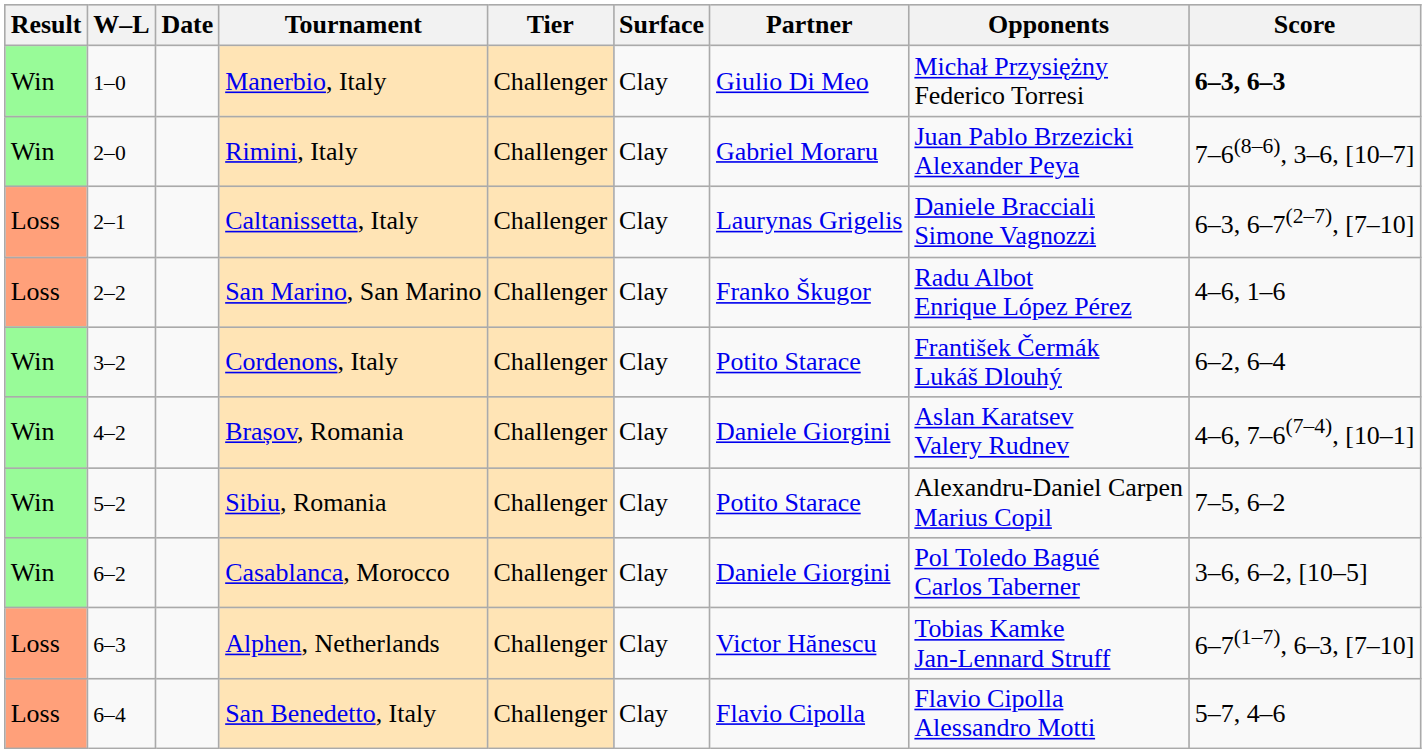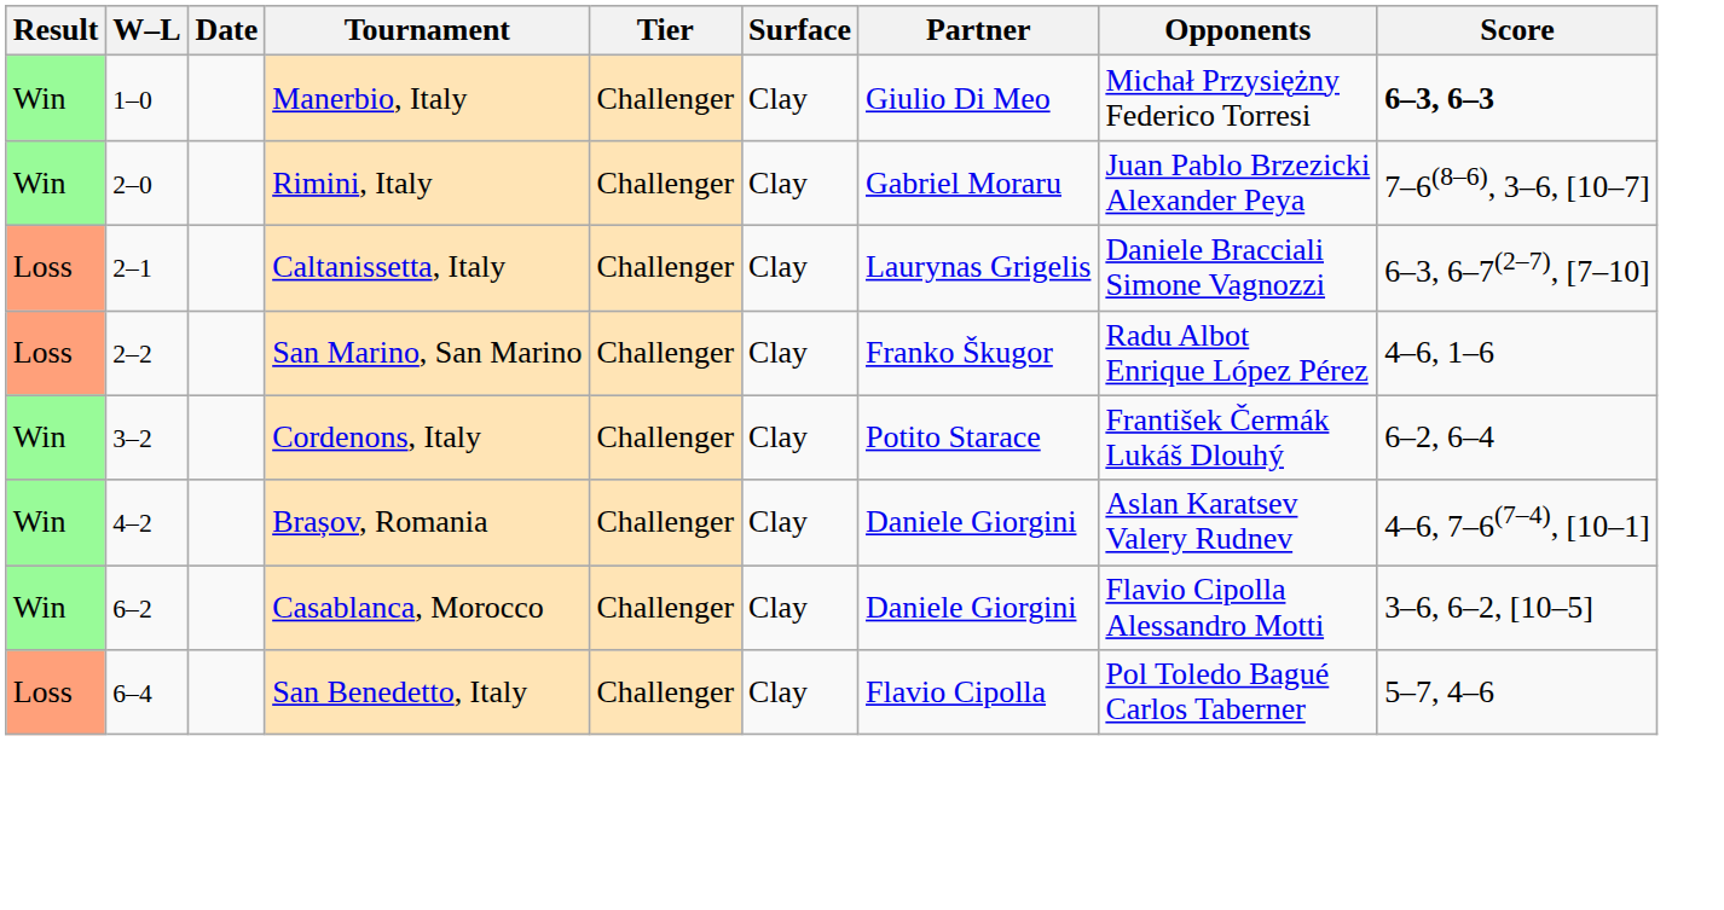 <table class="sortable wikitable">
 <tr>
 <th>Result</th>
 <th class="unsortable">W–L</th>
 <th>Date</th>
 <th>Tournament</th>
 <th>Tier</th>
 <th>Surface</th>
 <th>Partner</th>
 <th>Opponents</th>
 <th class="unsortable">Score</th>
 </tr>
 <tr>
 <td style="background:#98fb98;">Win</td>
 <td><small>1–0</small></td>
 <td></td>
 <td style="background:moccasin;"><a href='#'>Manerbio</a>, Italy</td>
 <td style="background:moccasin;">Challenger</td>
 <td>Clay</td>
 <td> <a href='#'>Giulio Di Meo</a></td>
 <td> <a href='#'>Michał Przysiężny</a> <br>  Federico Torresi</td>
 <td><strong>6–3, 6–3</strong></td>
 </tr>
 <tr>
 <td style="background:#98fb98;">Win</td>
 <td><small>2–0</small></td>
 <td></td>
 <td style="background:moccasin;"><a href='#'>Rimini</a>, Italy</td>
 <td style="background:moccasin;">Challenger</td>
 <td>Clay</td>
 <td> <a href='#'>Gabriel Moraru</a></td>
 <td> <a href='#'>Juan Pablo Brzezicki</a> <br>  <a href='#'>Alexander Peya</a></td>
 <td>7–6<sup>(8–6)</sup>, 3–6, [10–7]</td>
 </tr>
 <tr>
 <td style="background:#ffa07a;">Loss</td>
 <td><small>2–1</small></td>
 <td></td>
 <td style="background:moccasin;"><a href='#'>Caltanissetta</a>, Italy</td>
 <td style="background:moccasin;">Challenger</td>
 <td>Clay</td>
 <td> <a href='#'>Laurynas Grigelis</a></td>
 <td> <a href='#'>Daniele Bracciali</a> <br>  <a href='#'>Simone Vagnozzi</a></td>
 <td>6–3, 6–7<sup>(2–7)</sup>, [7–10]</td>
 </tr>
 <tr>
 <td style="background:#ffa07a;">Loss</td>
 <td><small>2–2</small></td>
 <td></td>
 <td style="background:moccasin;"><a href='#'>San Marino</a>, San Marino</td>
 <td style="background:moccasin;">Challenger</td>
 <td>Clay</td>
 <td> <a href='#'>Franko Škugor</a></td>
 <td> <a href='#'>Radu Albot</a> <br>  <a href='#'>Enrique López Pérez</a></td>
 <td>4–6, 1–6</td>
 </tr>
 <tr>
 <td style="background:#98fb98;">Win</td>
 <td><small>3–2</small></td>
 <td></td>
 <td style="background:moccasin;"><a href='#'>Cordenons</a>, Italy</td>
 <td style="background:moccasin;">Challenger</td>
 <td>Clay</td>
 <td> <a href='#'>Potito Starace</a></td>
 <td> <a href='#'>František Čermák</a> <br>  <a href='#'>Lukáš Dlouhý</a></td>
 <td>6–2, 6–4</td>
 </tr>
 <tr>
 <td style="background:#98fb98;">Win</td>
 <td><small>4–2</small></td>
 <td></td>
 <td style="background:moccasin;"><a href='#'>Brașov</a>, Romania</td>
 <td style="background:moccasin;">Challenger</td>
 <td>Clay</td>
 <td> <a href='#'>Daniele Giorgini</a></td>
 <td> <a href='#'>Aslan Karatsev</a> <br>  <a href='#'>Valery Rudnev</a></td>
 <td>4–6, 7–6<sup>(7–4)</sup>, [10–1]</td>
 </tr>
 <tr>
 <td style="background:#98fb98;">Win</td>
-<td><small>5–2</small></td>
-<td></td>
-<td style="background:moccasin;"><a href='#'>Sibiu</a>, Romania</td>
-<td style="background:moccasin;">Challenger</td>
-<td>Clay</td>
-<td> <a href='#'>Potito Starace</a></td>
-<td> Alexandru-Daniel Carpen <br>  <a href='#'>Marius Copil</a></td>
-<td>7–5, 6–2</td>
-</tr>
-<tr>
-<td style="background:#98fb98;">Win</td>
 <td><small>6–2</small></td>
 <td></td>
 <td style="background:moccasin;"><a href='#'>Casablanca</a>, Morocco</td>
 <td style="background:moccasin;">Challenger</td>
 <td>Clay</td>
 <td> <a href='#'>Daniele Giorgini</a></td>
-<td> <a href='#'>Pol Toledo Bagué</a> <br>  <a href='#'>Carlos Taberner</a></td>
+<td> <a href='#'>Flavio Cipolla</a> <br>  <a href='#'>Alessandro Motti</a></td>
 <td>3–6, 6–2, [10–5]</td>
-</tr>
-<tr>
-<td style="background:#ffa07a;">Loss</td>
-<td><small>6–3</small></td>
-<td></td>
-<td style="background:moccasin;"><a href='#'>Alphen</a>, Netherlands</td>
-<td style="background:moccasin;">Challenger</td>
-<td>Clay</td>
-<td> <a href='#'>Victor Hănescu</a></td>
-<td> <a href='#'>Tobias Kamke</a> <br>  <a href='#'>Jan-Lennard Struff</a></td>
-<td>6–7<sup>(1–7)</sup>, 6–3, [7–10]</td>
 </tr>
 <tr>
 <td style="background:#ffa07a;">Loss</td>
 <td><small>6–4</small></td>
 <td></td>
 <td style="background:moccasin;"><a href='#'>San Benedetto</a>, Italy</td>
 <td style="background:moccasin;">Challenger</td>
 <td>Clay</td>
 <td> <a href='#'>Flavio Cipolla</a></td>
-<td> <a href='#'>Flavio Cipolla</a> <br>  <a href='#'>Alessandro Motti</a></td>
+<td> <a href='#'>Pol Toledo Bagué</a> <br>  <a href='#'>Carlos Taberner</a></td>
 <td>5–7, 4–6</td>
 </tr>
 </table>
